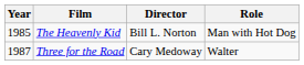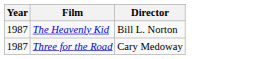 <table class="wikitable">
 <tr>
 <th>Year</th>
 <th>Film</th>
 <th>Director</th>
-<th>Role</th>
 </tr>
 <tr>
-<td>1985</td>
+<td>1987</td>
 <td><em><a href='#'>The Heavenly Kid</a></em></td>
 <td>Bill L. Norton</td>
-<td>Man with Hot Dog</td>
 </tr>
 <tr>
 <td>1987</td>
 <td><em><a href='#'>Three for the Road</a></em></td>
 <td>Cary Medoway</td>
-<td>Walter</td>
 </tr>
 </table>
